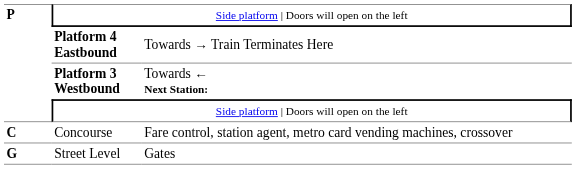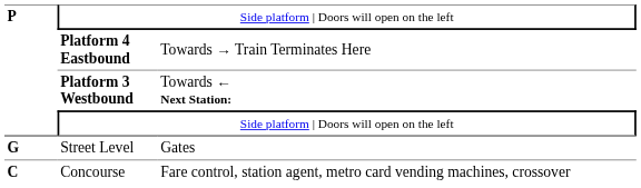 <table border=0 cellspacing=0 cellpadding=3>
 <tr>
 <td style="border-top:solid 1px grey;border-bottom:solid 1px grey;" width=50 rowspan=4 valign=top><strong>P</strong></td>
 <td style="border-top:solid 1px grey;border-right:solid 2px black;border-left:solid 2px black;border-bottom:solid 2px black;text-align:center;" colspan=2><small><a href='#'>Side platform</a> | Doors will open on the left </small></td>
 </tr>
 <tr>
 <td style="border-bottom:solid 1px grey;" width=100><span><strong>Platform 4</strong><br><strong>Eastbound</strong></span></td>
 <td style="border-bottom:solid 1px grey;" width=500>Towards → Train Terminates Here</td>
 </tr>
 <tr>
 <td><span><strong>Platform 3</strong><br><strong>Westbound</strong></span></td>
 <td><span></span>Towards ← <br><small><strong>Next Station:</strong> </small></td>
 </tr>
 <tr>
 <td style="border-top:solid 2px black;border-right:solid 2px black;border-left:solid 2px black;border-bottom:solid 1px grey;" colspan=2  align=center><small><a href='#'>Side platform</a> | Doors will open on the left </small></td>
 </tr>
 <tr>
+<td style="border-bottom:solid 1px grey;border-top:solid 1px grey;" width=50 valign=top><strong>G</strong></td>
+<td style="border-top:solid 1px grey;border-bottom:solid 1px grey;" width=100 valign=top>Street Level</td>
+<td style="border-top:solid 1px grey;border-bottom:solid 1px grey;" width=500 valign=top>Gates</td>
+</tr>
+<tr>
 <td valign=top><strong>C</strong></td>
 <td valign=top>Concourse</td>
 <td valign=top>Fare control, station agent, metro card vending machines, crossover</td>
 </tr>
-<tr>
-<td style="border-bottom:solid 1px grey;border-top:solid 1px grey;" width=50 valign=top><strong>G</strong></td>
-<td style="border-top:solid 1px grey;border-bottom:solid 1px grey;" width=100 valign=top>Street Level</td>
-<td style="border-top:solid 1px grey;border-bottom:solid 1px grey;" width=500 valign=top>Gates</td>
-</tr>
 </table>
